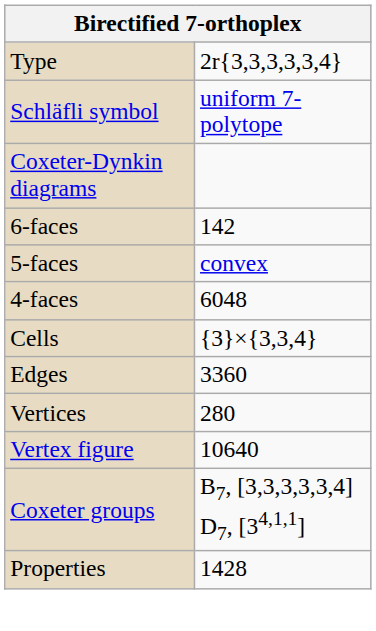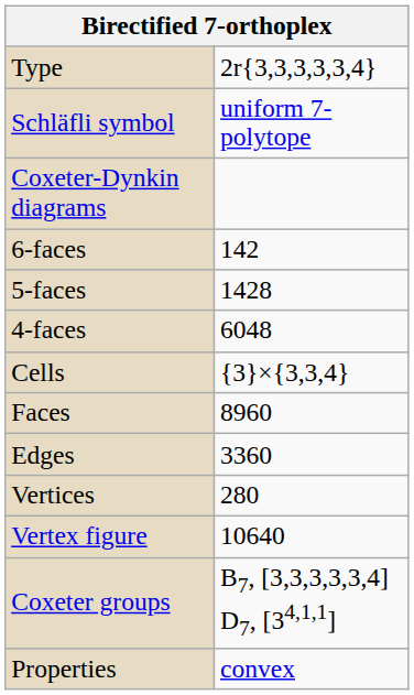 <table class="wikitable" align="right" style="margin-left:10px" width="250">
 <tr>
 <th bgcolor=#e7dcc3 colspan=2>Birectified 7-orthoplex</th>
 </tr>
 <tr>
 <td bgcolor=#e7dcc3>Type</td>
 <td>2r{3,3,3,3,3,4}</td>
 </tr>
 <tr>
 <td bgcolor=#e7dcc3><a href='#'>Schläfli symbol</a></td>
 <td><a href='#'>uniform 7-polytope</a></td>
 </tr>
 <tr>
 <td bgcolor=#e7dcc3><a href='#'>Coxeter-Dynkin diagrams</a></td>
 <td><br></td>
 </tr>
 <tr>
 <td bgcolor=#e7dcc3>6-faces</td>
 <td>142</td>
 </tr>
 <tr>
 <td bgcolor=#e7dcc3>5-faces</td>
-<td><a href='#'>convex</a></td>
+<td>1428</td>
 </tr>
 <tr>
 <td bgcolor=#e7dcc3>4-faces</td>
 <td>6048</td>
 </tr>
 <tr>
 <td bgcolor=#e7dcc3>Cells</td>
 <td>{3}×{3,3,4}</td>
+</tr>
+<tr>
+<td bgcolor=#e7dcc3>Faces</td>
+<td>8960</td>
 </tr>
 <tr>
 <td bgcolor=#e7dcc3>Edges</td>
 <td>3360</td>
 </tr>
 <tr>
 <td bgcolor=#e7dcc3>Vertices</td>
 <td>280</td>
 </tr>
 <tr>
 <td bgcolor=#e7dcc3><a href='#'>Vertex figure</a></td>
 <td>10640</td>
 </tr>
 <tr>
 <td bgcolor=#e7dcc3><a href='#'>Coxeter groups</a></td>
 <td>B<sub>7</sub>, [3,3,3,3,3,4]<br>D<sub>7</sub>, [3<sup>4,1,1</sup>]</td>
 </tr>
 <tr>
 <td bgcolor=#e7dcc3>Properties</td>
-<td>1428</td>
+<td><a href='#'>convex</a></td>
 </tr>
 </table>
